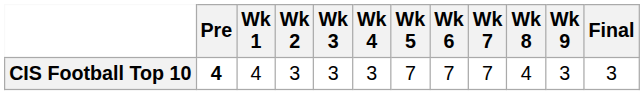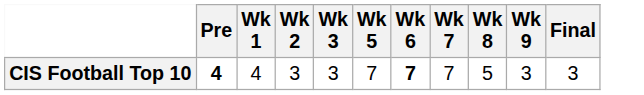 <table class="wikitable" style="white-space:nowrap;font-size:100%;">
 <tr>
 <th style="background:white; border-top-style:hidden; border-left-style:hidden;"> </th>
 <th>Pre</th>
 <th>Wk<br>1</th>
 <th>Wk<br>2</th>
 <th>Wk<br>3</th>
-<th>Wk<br>4</th>
 <th>Wk<br>5</th>
 <th>Wk<br>6</th>
 <th>Wk<br>7</th>
 <th>Wk<br>8</th>
 <th>Wk<br>9</th>
 <th>Final</th>
 </tr>
 <tr style="text-align:center;">
 <th>CIS Football Top 10</th>
 <td style="background:#FFF;"><strong>4</strong></td>
 <td style="background:#FFF;">4</td>
 <td style="background:#FFF;">3</td>
 <td style="background:#FFF;">3</td>
-<td style="background:#FFF;">3</td>
 <td style="background:#FFF;">7</td>
+<td style="background:#FFF;"><strong>7</strong></td>
 <td style="background:#FFF;">7</td>
-<td style="background:#FFF;">7</td>
-<td style="background:#FFF;">4</td>
+<td style="background:#FFF;">5</td>
 <td style="background:#FFF;">3</td>
 <td style="background:#FFF;">3</td>
 </tr>
 </table>
